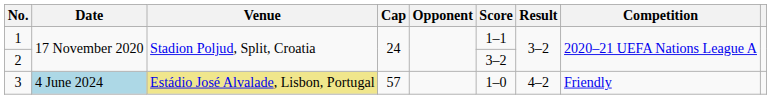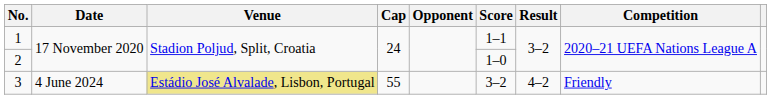 <table class="wikitable">
 <tr>
 <th scope="col">No.</th>
 <th scope="col">Date</th>
 <th scope="col">Venue</th>
 <th scope="col">Cap</th>
 <th scope="col">Opponent</th>
 <th scope="col">Score</th>
 <th scope="col">Result</th>
 <th scope="col">Competition</th>
 <th scope="col"></th>
 </tr>
 <tr>
 <td style="text-align: center;">1</td>
 <td rowspan="2">17 November 2020</td>
 <td rowspan="2"><a href='#'>Stadion Poljud</a>, Split, Croatia</td>
 <td rowspan="2" style="text-align: center;">24</td>
 <td rowspan="2"></td>
 <td style="text-align: center;">1–1</td>
 <td rowspan="2" style="text-align: center;">3–2</td>
 <td rowspan="2"><a href='#'>2020–21 UEFA Nations League A</a></td>
 <td rowspan="2" style="text-align: center;"></td>
 </tr>
 <tr>
 <td style="text-align: center;">2</td>
-<td style="text-align: center;">3–2</td>
+<td style="text-align: center;">1–0</td>
 </tr>
 <tr>
 <td style="text-align: center;">3</td>
-<td style="background: lightblue;">4 June 2024</td>
+<td>4 June 2024</td>
 <td style="background: khaki;"><a href='#'>Estádio José Alvalade</a>, Lisbon, Portugal</td>
-<td style="text-align: center;">57</td>
+<td style="text-align: center;">55</td>
 <td></td>
-<td style="text-align: center;">1–0</td>
+<td style="text-align: center;">3–2</td>
 <td style="text-align: center;">4–2</td>
 <td><a href='#'>Friendly</a></td>
 <td style="text-align: center;"></td>
 </tr>
 </table>
